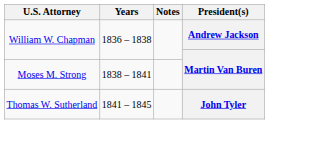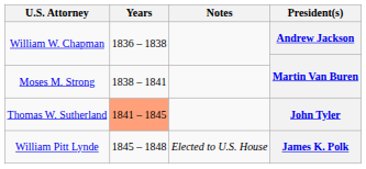 <table class=wikitable style="text-align:center">
 <tr>
 <th>U.S. Attorney</th>
 <th>Years</th>
 <th>Notes</th>
 <th>President(s)</th>
 </tr>
 <tr style="height:3em">
 <td rowspan="2"><a href='#'>William W. Chapman</a></td>
 <td rowspan="2">1836 – 1838</td>
 <td rowspan="2"></td>
 <th><a href='#'>Andrew Jackson</a></th>
 </tr>
 <tr style="height:1em">
 <th rowspan="2"><a href='#'>Martin Van Buren</a></th>
 </tr>
 <tr style="height:3em">
 <td><a href='#'>Moses M. Strong</a></td>
 <td>1838 – 1841</td>
 <td></td>
 </tr>
 <tr style="height:3em">
 <td><a href='#'>Thomas W. Sutherland</a></td>
-<td>1841 – 1845</td>
+<td style="background: lightsalmon;">1841 – 1845</td>
 <td></td>
 <th><a href='#'>John Tyler</a></th>
 </tr>
+<tr style="height:3em">
+<td><a href='#'>William Pitt Lynde</a></td>
+<td>1845 – 1848</td>
+<td><em>Elected to U.S. House</em></td>
+<th><a href='#'>James K. Polk</a></th>
+</tr>
 </table>
